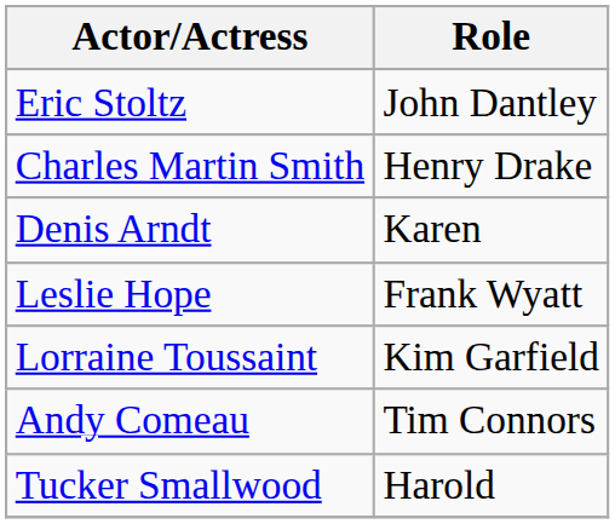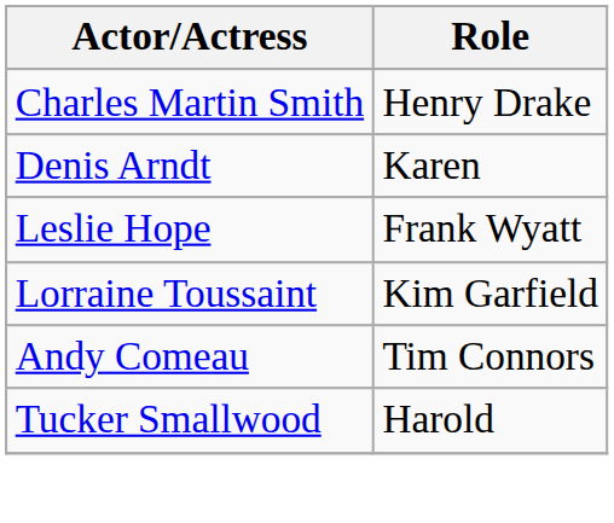 <table class="wikitable">
 <tr>
 <th>Actor/Actress</th>
 <th>Role</th>
-</tr>
-<tr>
-<td><a href='#'>Eric Stoltz</a></td>
-<td>John Dantley</td>
 </tr>
 <tr>
 <td><a href='#'>Charles Martin Smith</a></td>
 <td>Henry Drake</td>
 </tr>
 <tr>
 <td><a href='#'>Denis Arndt</a></td>
 <td>Karen</td>
 </tr>
 <tr>
 <td><a href='#'>Leslie Hope</a></td>
 <td>Frank Wyatt</td>
 </tr>
 <tr>
 <td><a href='#'>Lorraine Toussaint</a></td>
 <td>Kim Garfield</td>
 </tr>
 <tr>
 <td><a href='#'>Andy Comeau</a></td>
 <td>Tim Connors</td>
 </tr>
 <tr>
 <td><a href='#'>Tucker Smallwood</a></td>
 <td>Harold</td>
 </tr>
 <tr>
 </tr>
 </table>
